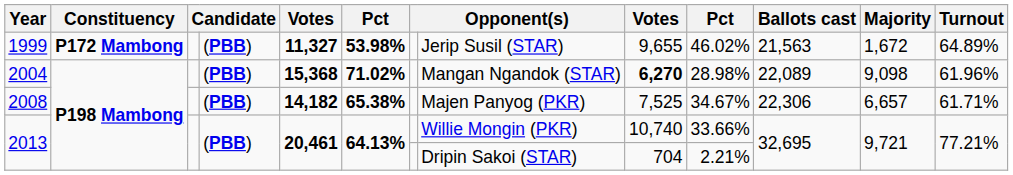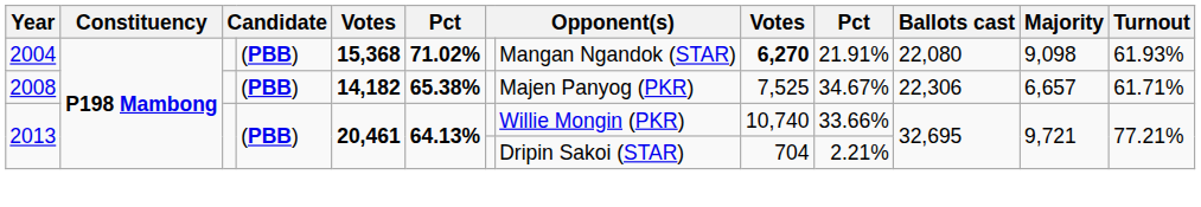 <table class="wikitable" style="margin:0.5em ; font-size:95%">
 <tr>
 <th>Year</th>
 <th>Constituency</th>
 <th colspan=2>Candidate</th>
 <th>Votes</th>
 <th>Pct</th>
 <th colspan=2>Opponent(s)</th>
 <th>Votes</th>
 <th>Pct</th>
 <th>Ballots cast</th>
 <th>Majority</th>
 <th>Turnout</th>
 </tr>
 <tr>
-<td><a href='#'>1999</a></td>
-<td><strong>P172 <a href='#'>Mambong</a></strong></td>
-<td></td>
-<td> (<a href='#'><strong>PBB</strong></a>)</td>
-<td align="right"><strong>11,327</strong></td>
-<td><strong>53.98%</strong></td>
-<td></td>
-<td>Jerip Susil (<a href='#'>STAR</a>)</td>
-<td align="right">9,655</td>
-<td>46.02%</td>
-<td>21,563</td>
-<td>1,672</td>
-<td>64.89%</td>
-</tr>
-<tr>
 <td><a href='#'>2004</a></td>
 <td rowspan=4><strong>P198 <a href='#'>Mambong</a></strong></td>
 <td></td>
 <td> (<a href='#'><strong>PBB</strong></a>)</td>
 <td align="right"><strong>15,368</strong></td>
 <td><strong>71.02%</strong></td>
 <td></td>
 <td>Mangan Ngandok (<a href='#'>STAR</a>)</td>
 <td align="right"><strong>6,270</strong></td>
-<td>28.98%</td>
-<td>22,089</td>
+<td>21.91%</td>
+<td>22,080</td>
 <td>9,098</td>
-<td>61.96%</td>
+<td>61.93%</td>
 </tr>
 <tr>
 <td><a href='#'>2008</a></td>
 <td></td>
 <td> (<a href='#'><strong>PBB</strong></a>)</td>
 <td align="right"><strong>14,182</strong></td>
 <td><strong>65.38%</strong></td>
 <td></td>
 <td>Majen Panyog (<a href='#'>PKR</a>)</td>
 <td align="right">7,525</td>
 <td>34.67%</td>
 <td>22,306</td>
 <td>6,657</td>
 <td>61.71%</td>
 </tr>
 <tr>
 <td rowspan=2><a href='#'>2013</a></td>
 <td rowspan=2 ></td>
 <td rowspan=2> (<a href='#'><strong>PBB</strong></a>)</td>
 <td rowspan=2 align="right"><strong>20,461</strong></td>
 <td rowspan=2><strong>64.13%</strong></td>
 <td></td>
 <td><a href='#'>Willie Mongin</a> (<a href='#'>PKR</a>)</td>
 <td align="right">10,740</td>
 <td>33.66%</td>
 <td rowspan=2>32,695</td>
 <td rowspan=2>9,721</td>
 <td rowspan=2>77.21%</td>
 </tr>
 <tr>
 <td></td>
 <td>Dripin Sakoi (<a href='#'>STAR</a>)</td>
 <td align=right>704</td>
 <td align=right>2.21%</td>
 </tr>
 </table>
